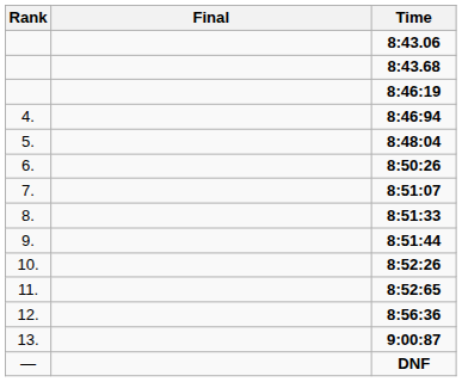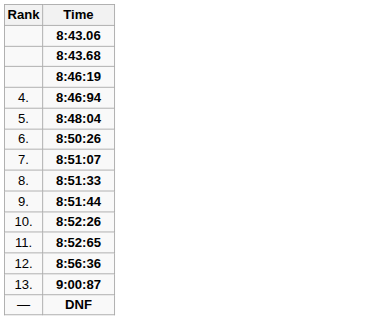 <table class="wikitable" style="border-collapse: collapse; font-size: 90%;">
 <tr>
 <th>Rank</th>
-<th style="width: 20em">Final</th>
 <th style="width: 5em">Time</th>
 </tr>
 <tr>
 <td align="center"></td>
-<td></td>
 <td align="center"><strong>8:43.06</strong></td>
 </tr>
 <tr>
 <td align="center"></td>
-<td></td>
 <td align="center"><strong>8:43.68</strong></td>
 </tr>
 <tr>
 <td align="center"></td>
-<td></td>
 <td align="center"><strong>8:46:19</strong></td>
 </tr>
 <tr>
 <td align="center">4.</td>
-<td></td>
 <td align="center"><strong>8:46:94</strong></td>
 </tr>
 <tr>
 <td align="center">5.</td>
-<td></td>
 <td align="center"><strong>8:48:04</strong></td>
 </tr>
 <tr>
 <td align="center">6.</td>
-<td></td>
 <td align="center"><strong>8:50:26</strong></td>
 </tr>
 <tr>
 <td align="center">7.</td>
-<td></td>
 <td align="center"><strong>8:51:07</strong></td>
 </tr>
 <tr>
 <td align="center">8.</td>
-<td></td>
 <td align="center"><strong>8:51:33</strong></td>
 </tr>
 <tr>
 <td align="center">9.</td>
-<td></td>
 <td align="center"><strong>8:51:44</strong></td>
 </tr>
 <tr>
 <td align="center">10.</td>
-<td></td>
 <td align="center"><strong>8:52:26</strong></td>
 </tr>
 <tr>
 <td align="center">11.</td>
-<td></td>
 <td align="center"><strong>8:52:65</strong></td>
 </tr>
 <tr>
 <td align="center">12.</td>
-<td></td>
 <td align="center"><strong>8:56:36</strong></td>
 </tr>
 <tr>
 <td align="center">13.</td>
-<td></td>
 <td align="center"><strong>9:00:87</strong></td>
 </tr>
 <tr>
 <td align="center">—</td>
-<td></td>
 <td align="center"><strong>DNF</strong></td>
 </tr>
 </table>
